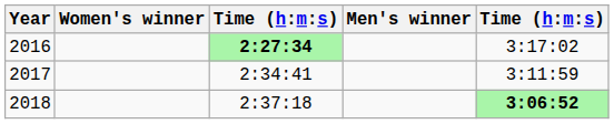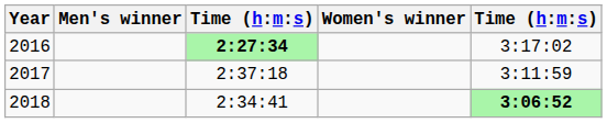 <table class="wikitable sortable" style="text-align:center">
 <tr>
 <th>Year</th>
+<th class=unsortable>Men's winner</th>
+<th>Time (<a href='#'>h</a>:<a href='#'>m</a>:<a href='#'>s</a>)</th>
 <th class=unsortable>Women's winner</th>
-<th>Time (<a href='#'>h</a>:<a href='#'>m</a>:<a href='#'>s</a>)</th>
-<th class=unsortable>Men's winner</th>
 <th>Time (<a href='#'>h</a>:<a href='#'>m</a>:<a href='#'>s</a>)</th>
 </tr>
 <tr>
 <td>2016</td>
 <td align=left></td>
 <td bgcolor=#A9F5A9><strong>2:27:34</strong></td>
 <td align=left></td>
 <td>3:17:02</td>
 </tr>
 <tr>
 <td>2017</td>
 <td align=left></td>
-<td>2:34:41</td>
+<td>2:37:18</td>
 <td align=left></td>
 <td>3:11:59</td>
 </tr>
 <tr>
 <td>2018</td>
 <td align=left></td>
-<td>2:37:18</td>
+<td>2:34:41</td>
 <td align=left></td>
 <td bgcolor=#A9F5A9><strong>3:06:52</strong></td>
 </tr>
 </table>
